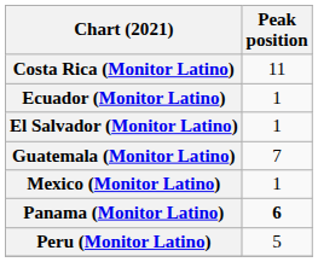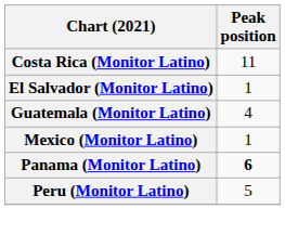 <table class="wikitable sortable plainrowheaders" style="text-align:center">
 <tr>
 <th scope="col">Chart (2021)</th>
 <th scope="col">Peak<br>position</th>
 </tr>
 <tr>
 <th scope="row">Costa Rica (<a href='#'>Monitor Latino</a>)</th>
 <td>11</td>
 </tr>
 <tr>
-<th scope="row">Ecuador (<a href='#'>Monitor Latino</a>)</th>
-<td>1</td>
-</tr>
-<tr>
 <th scope="row">El Salvador (<a href='#'>Monitor Latino</a>)</th>
 <td>1</td>
 </tr>
 <tr>
 <th scope="row">Guatemala (<a href='#'>Monitor Latino</a>)</th>
-<td>7</td>
+<td>4</td>
 </tr>
 <tr>
 <th scope="row">Mexico (<a href='#'>Monitor Latino</a>)</th>
 <td>1</td>
 </tr>
 <tr>
 <th scope="row">Panama (<a href='#'>Monitor Latino</a>)</th>
 <td><strong>6</strong></td>
 </tr>
 <tr>
 <th scope="row">Peru (<a href='#'>Monitor Latino</a>)</th>
 <td>5</td>
 </tr>
 <tr>
 </tr>
 <tr>
 </tr>
 <tr>
 </tr>
 </table>
